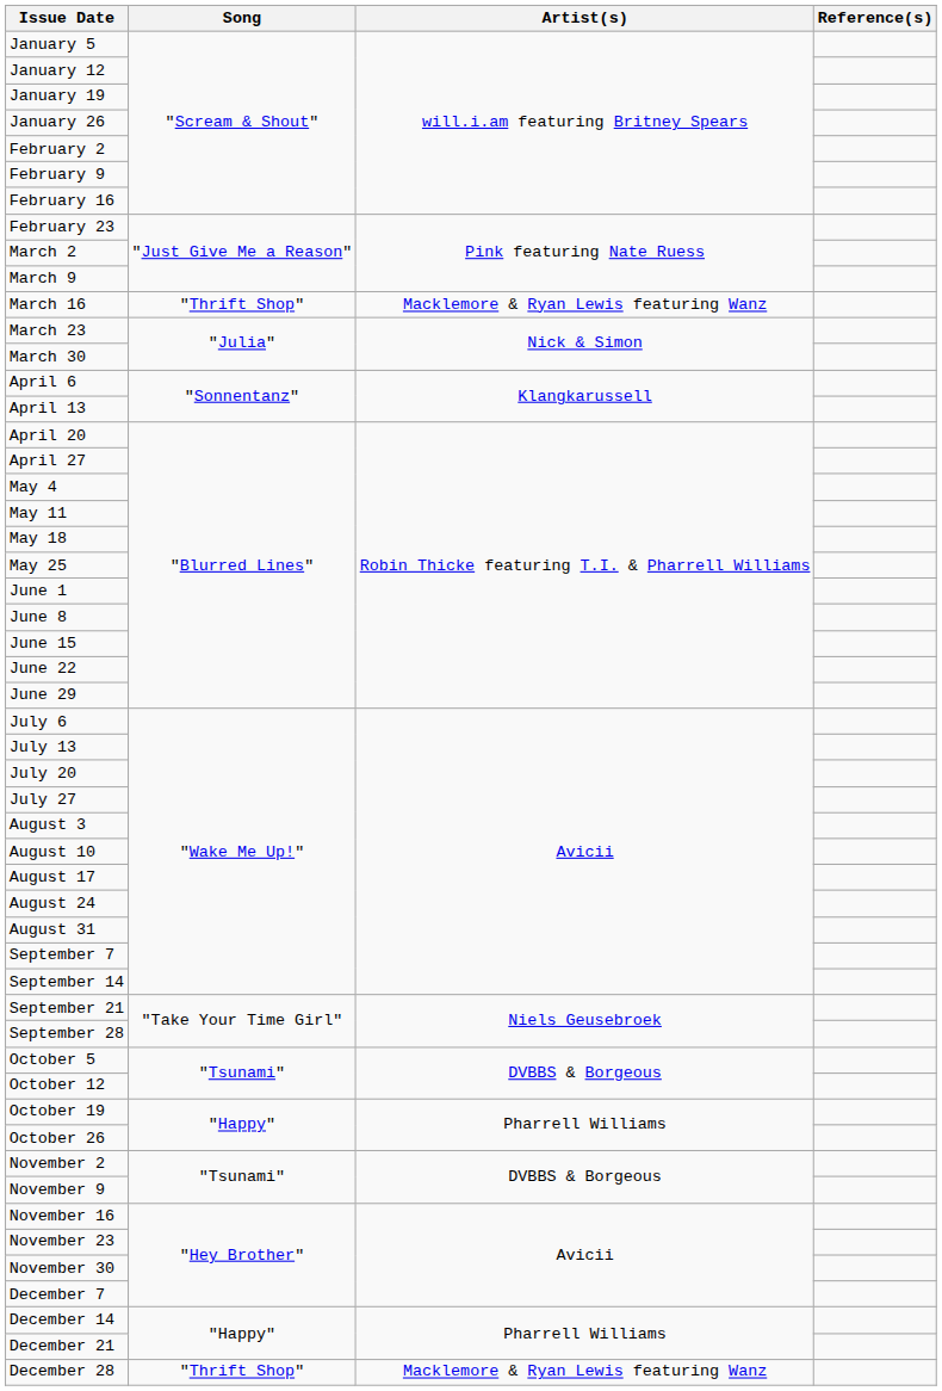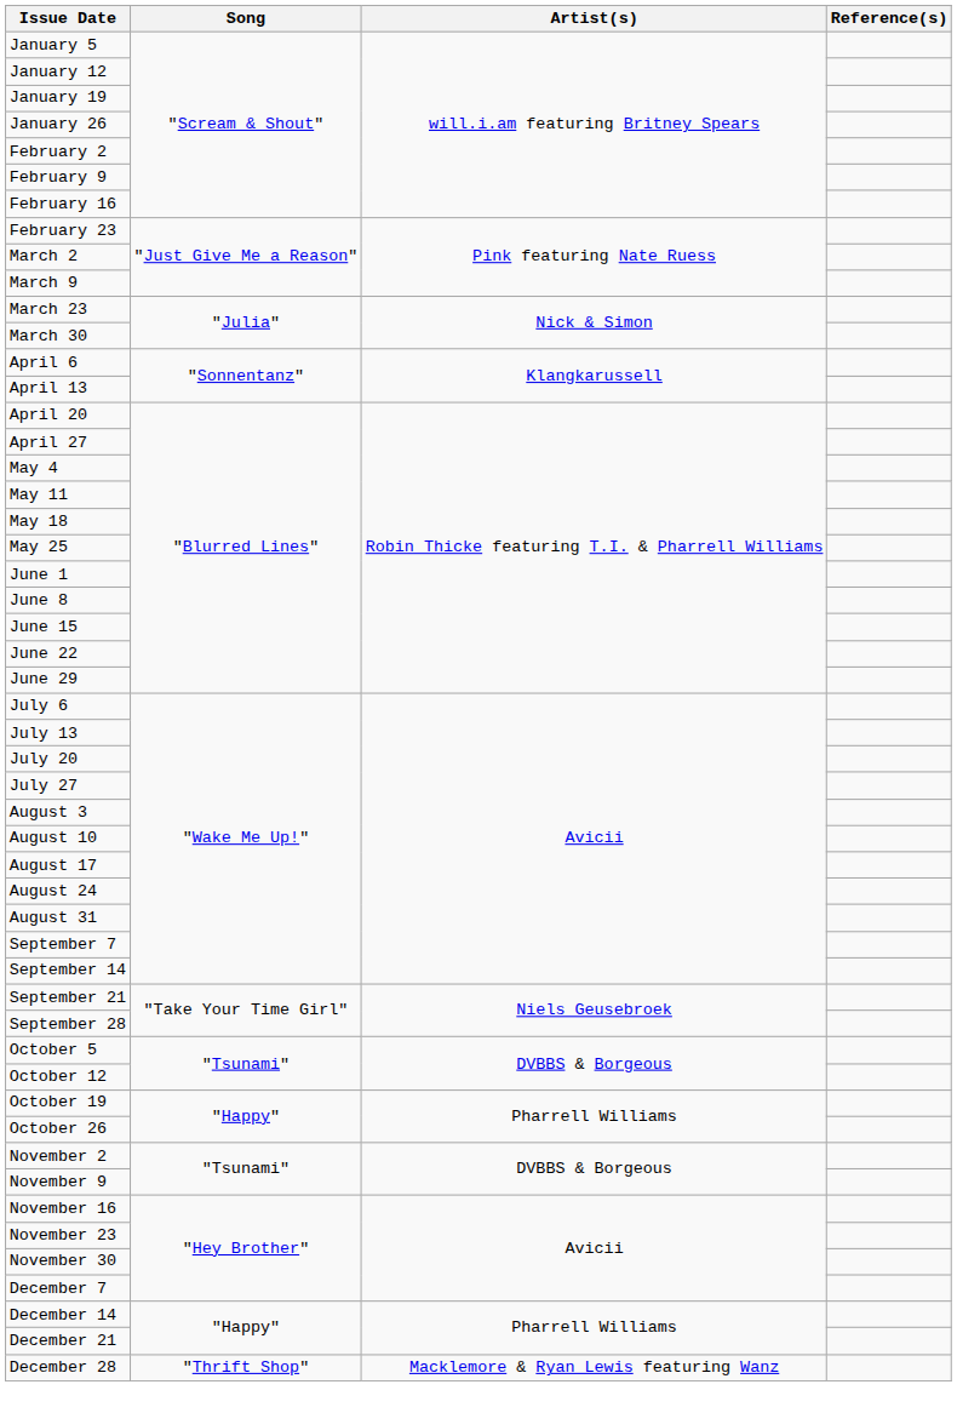 <table class="wikitable">
 <tr>
 <th style="text-align: center;">Issue Date</th>
 <th style="text-align: center;">Song</th>
 <th style="text-align: center;">Artist(s)</th>
 <th style="text-align: center;">Reference(s)</th>
 </tr>
 <tr>
 <td>January 5</td>
 <td style="text-align: center;" rowspan="7">"<a href='#'>Scream & Shout</a>"</td>
 <td style="text-align: center;" rowspan="7"><a href='#'>will.i.am</a> featuring <a href='#'>Britney Spears</a></td>
 <td style="text-align: center;"></td>
 </tr>
 <tr>
 <td>January 12</td>
 <td style="text-align: center;"></td>
 </tr>
 <tr>
 <td>January 19</td>
 <td style="text-align: center;"></td>
 </tr>
 <tr>
 <td>January 26</td>
 <td style="text-align: center;"></td>
 </tr>
 <tr>
 <td>February 2</td>
 <td style="text-align: center;"></td>
 </tr>
 <tr>
 <td>February 9</td>
 <td style="text-align: center;"></td>
 </tr>
 <tr>
 <td>February 16</td>
 <td style="text-align: center;"></td>
 </tr>
 <tr>
 <td>February 23</td>
 <td style="text-align: center;" rowspan="3">"<a href='#'>Just Give Me a Reason</a>"</td>
 <td style="text-align: center;" rowspan="3"><a href='#'>Pink</a> featuring <a href='#'>Nate Ruess</a></td>
 <td style="text-align: center;"></td>
 </tr>
 <tr>
 <td>March 2</td>
 <td style="text-align: center;"></td>
 </tr>
 <tr>
 <td>March 9</td>
-<td style="text-align: center;"></td>
-</tr>
-<tr>
-<td>March 16</td>
-<td style="text-align:center;">"<a href='#'>Thrift Shop</a>"</td>
-<td style="text-align:center;"><a href='#'>Macklemore</a> & <a href='#'>Ryan Lewis</a> featuring <a href='#'>Wanz</a></td>
 <td style="text-align: center;"></td>
 </tr>
 <tr>
 <td>March 23</td>
 <td style="text-align: center;" rowspan="2">"<a href='#'>Julia</a>"</td>
 <td style="text-align: center;" rowspan="2"><a href='#'>Nick & Simon</a></td>
 <td style="text-align: center;"></td>
 </tr>
 <tr>
 <td>March 30</td>
 <td style="text-align: center;"></td>
 </tr>
 <tr>
 <td>April 6</td>
 <td style="text-align: center;" rowspan="2">"<a href='#'>Sonnentanz</a>"</td>
 <td style="text-align: center;" rowspan="2"><a href='#'>Klangkarussell</a></td>
 <td style="text-align: center;"></td>
 </tr>
 <tr>
 <td>April 13</td>
 <td style="text-align: center;"></td>
 </tr>
 <tr>
 <td>April 20</td>
 <td style="text-align: center;" rowspan="11">"<a href='#'>Blurred Lines</a>"</td>
 <td style="text-align: center;" rowspan="11"><a href='#'>Robin Thicke</a> featuring <a href='#'>T.I.</a> & <a href='#'>Pharrell Williams</a></td>
 <td style="text-align: center;"></td>
 </tr>
 <tr>
 <td>April 27</td>
 <td style="text-align: center;"></td>
 </tr>
 <tr>
 <td>May 4</td>
 <td style="text-align: center;"></td>
 </tr>
 <tr>
 <td>May 11</td>
 <td style="text-align: center;"></td>
 </tr>
 <tr>
 <td>May 18</td>
 <td style="text-align: center;"></td>
 </tr>
 <tr>
 <td>May 25</td>
 <td style="text-align: center;"></td>
 </tr>
 <tr>
 <td>June 1</td>
 <td style="text-align: center;"></td>
 </tr>
 <tr>
 <td>June 8</td>
 <td style="text-align: center;"></td>
 </tr>
 <tr>
 <td>June 15</td>
 <td style="text-align: center;"></td>
 </tr>
 <tr>
 <td>June 22</td>
 <td style="text-align: center;"></td>
 </tr>
 <tr>
 <td>June 29</td>
 <td style="text-align: center;"></td>
 </tr>
 <tr>
 <td>July 6</td>
 <td style="text-align: center;" rowspan="11">"<a href='#'>Wake Me Up!</a>"</td>
 <td style="text-align: center;" rowspan="11"><a href='#'>Avicii</a></td>
 <td style="text-align: center;"></td>
 </tr>
 <tr>
 <td>July 13</td>
 <td style="text-align: center;"></td>
 </tr>
 <tr>
 <td>July 20</td>
 <td style="text-align: center;"></td>
 </tr>
 <tr>
 <td>July 27</td>
 <td style="text-align: center;"></td>
 </tr>
 <tr>
 <td>August 3</td>
 <td style="text-align: center;"></td>
 </tr>
 <tr>
 <td>August 10</td>
 <td style="text-align: center;"></td>
 </tr>
 <tr>
 <td>August 17</td>
 <td style="text-align: center;"></td>
 </tr>
 <tr>
 <td>August 24</td>
 <td style="text-align: center;"></td>
 </tr>
 <tr>
 <td>August 31</td>
 <td style="text-align: center;"></td>
 </tr>
 <tr>
 <td>September 7</td>
 <td style="text-align: center;"></td>
 </tr>
 <tr>
 <td>September 14</td>
 <td style="text-align: center;"></td>
 </tr>
 <tr>
 <td>September 21</td>
 <td style="text-align: center;" rowspan="2">"Take Your Time Girl"</td>
 <td style="text-align: center;" rowspan="2"><a href='#'>Niels Geusebroek</a></td>
 <td style="text-align: center;"></td>
 </tr>
 <tr>
 <td>September 28</td>
 <td style="text-align: center;"></td>
 </tr>
 <tr>
 <td>October 5</td>
 <td style="text-align: center;" rowspan="2">"<a href='#'>Tsunami</a>"</td>
 <td style="text-align: center;" rowspan="2"><a href='#'>DVBBS</a> & <a href='#'>Borgeous</a></td>
 <td style="text-align: center;"></td>
 </tr>
 <tr>
 <td>October 12</td>
 <td style="text-align: center;"></td>
 </tr>
 <tr>
 <td>October 19</td>
 <td style="text-align: center;" rowspan="2">"<a href='#'>Happy</a>"</td>
 <td style="text-align: center;" rowspan="2">Pharrell Williams</td>
 <td style="text-align: center;"></td>
 </tr>
 <tr>
 <td>October 26</td>
 <td style="text-align: center;"></td>
 </tr>
 <tr>
 <td>November 2</td>
 <td style="text-align: center;" rowspan="2">"Tsunami"</td>
 <td style="text-align: center;" rowspan="2">DVBBS & Borgeous</td>
 <td style="text-align: center;"></td>
 </tr>
 <tr>
 <td>November 9</td>
 <td style="text-align: center;"></td>
 </tr>
 <tr>
 <td>November 16</td>
 <td style="text-align: center;" rowspan="4">"<a href='#'>Hey Brother</a>"</td>
 <td style="text-align: center;" rowspan="4">Avicii</td>
 <td style="text-align: center;"></td>
 </tr>
 <tr>
 <td>November 23</td>
 <td style="text-align: center;"></td>
 </tr>
 <tr>
 <td>November 30</td>
 <td style="text-align: center;"></td>
 </tr>
 <tr>
 <td>December 7</td>
 <td style="text-align: center;"></td>
 </tr>
 <tr>
 <td>December 14</td>
 <td style="text-align: center;" rowspan="2">"Happy"</td>
 <td style="text-align: center;" rowspan="2">Pharrell Williams</td>
 <td style="text-align: center;"></td>
 </tr>
 <tr>
 <td>December 21</td>
 <td style="text-align: center;"></td>
 </tr>
 <tr>
 <td>December 28</td>
 <td style="text-align:center;">"<a href='#'>Thrift Shop</a>"</td>
 <td style="text-align:center;"><a href='#'>Macklemore</a> & <a href='#'>Ryan Lewis</a> featuring <a href='#'>Wanz</a></td>
 <td style="text-align: center;"></td>
 </tr>
 </table>
